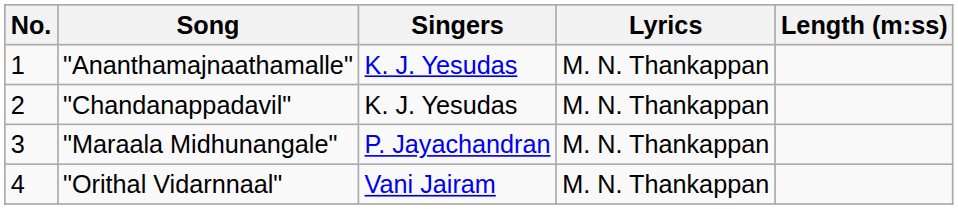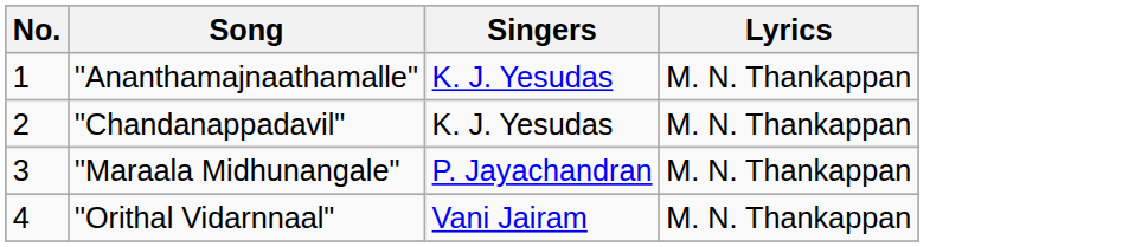 <table class="wikitable" style="font-size:95%;">
 <tr>
 <th>No.</th>
 <th>Song</th>
 <th>Singers</th>
 <th>Lyrics</th>
-<th>Length (m:ss)</th>
 </tr>
 <tr>
 <td>1</td>
 <td>"Ananthamajnaathamalle"</td>
 <td><a href='#'>K. J. Yesudas</a></td>
 <td>M. N. Thankappan</td>
-<td></td>
 </tr>
 <tr>
 <td>2</td>
 <td>"Chandanappadavil"</td>
 <td>K. J. Yesudas</td>
 <td>M. N. Thankappan</td>
-<td></td>
 </tr>
 <tr>
 <td>3</td>
 <td>"Maraala Midhunangale"</td>
 <td><a href='#'>P. Jayachandran</a></td>
 <td>M. N. Thankappan</td>
-<td></td>
 </tr>
 <tr>
 <td>4</td>
 <td>"Orithal Vidarnnaal"</td>
 <td><a href='#'>Vani Jairam</a></td>
 <td>M. N. Thankappan</td>
-<td></td>
 </tr>
 </table>
